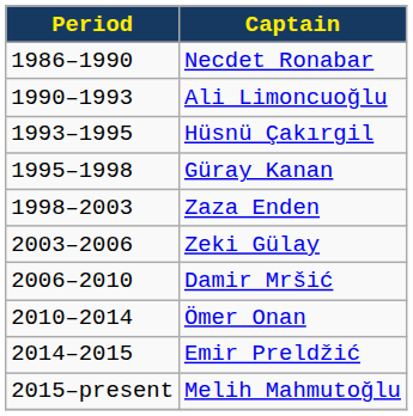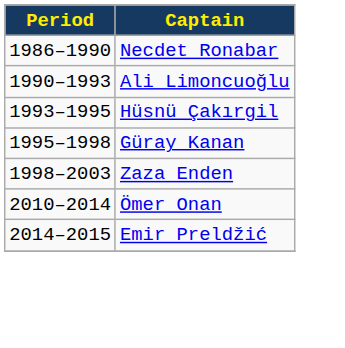 <table class="wikitable">
 <tr>
 <th style="color:#FFED00; background:#163962;">Period</th>
 <th style="color:#FFED00; background:#163962;">Captain</th>
 </tr>
 <tr>
 <td>1986–1990</td>
 <td> <a href='#'>Necdet Ronabar</a></td>
 </tr>
 <tr>
 <td>1990–1993</td>
 <td> <a href='#'>Ali Limoncuoğlu</a></td>
 </tr>
 <tr>
 <td>1993–1995</td>
 <td> <a href='#'>Hüsnü Çakırgil</a></td>
 </tr>
 <tr>
 <td>1995–1998</td>
 <td> <a href='#'>Güray Kanan</a></td>
 </tr>
 <tr>
 <td>1998–2003</td>
 <td> <a href='#'>Zaza Enden</a></td>
 </tr>
 <tr>
-<td>2003–2006</td>
-<td> <a href='#'>Zeki Gülay</a></td>
-</tr>
-<tr>
-<td>2006–2010</td>
-<td> <a href='#'>Damir Mršić</a></td>
-</tr>
-<tr>
 <td>2010–2014</td>
 <td> <a href='#'>Ömer Onan</a></td>
 </tr>
 <tr>
 <td>2014–2015</td>
 <td> <a href='#'>Emir Preldžić</a></td>
 </tr>
 <tr>
-<td>2015–present</td>
-<td> <a href='#'>Melih Mahmutoğlu</a></td>
-</tr>
-<tr>
 </tr>
 </table>
